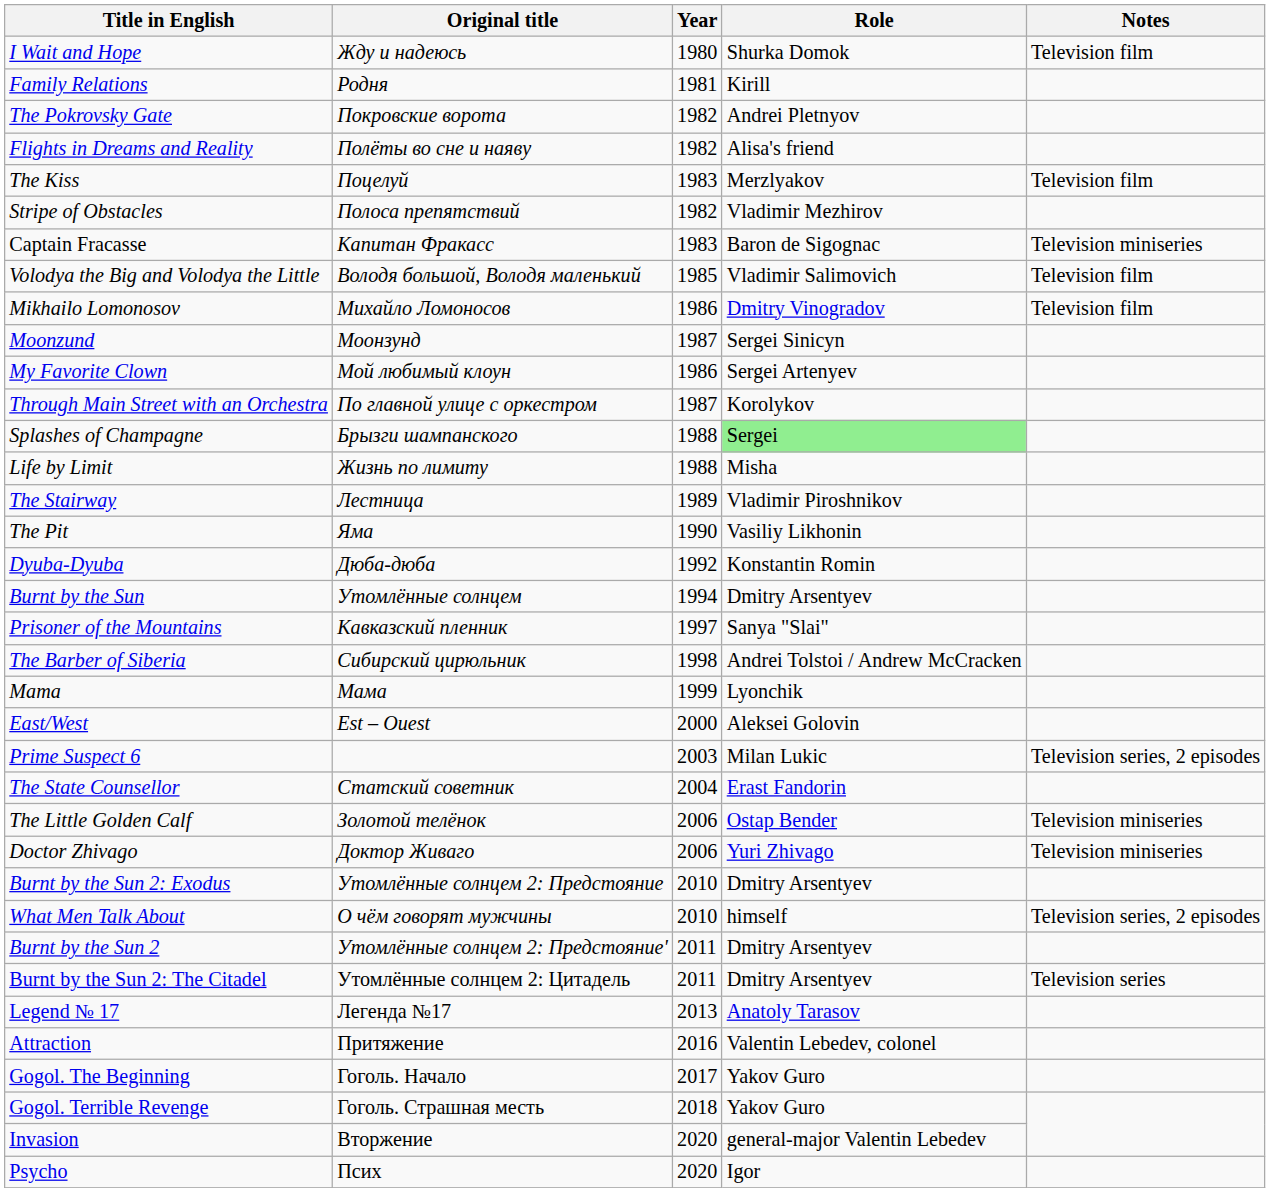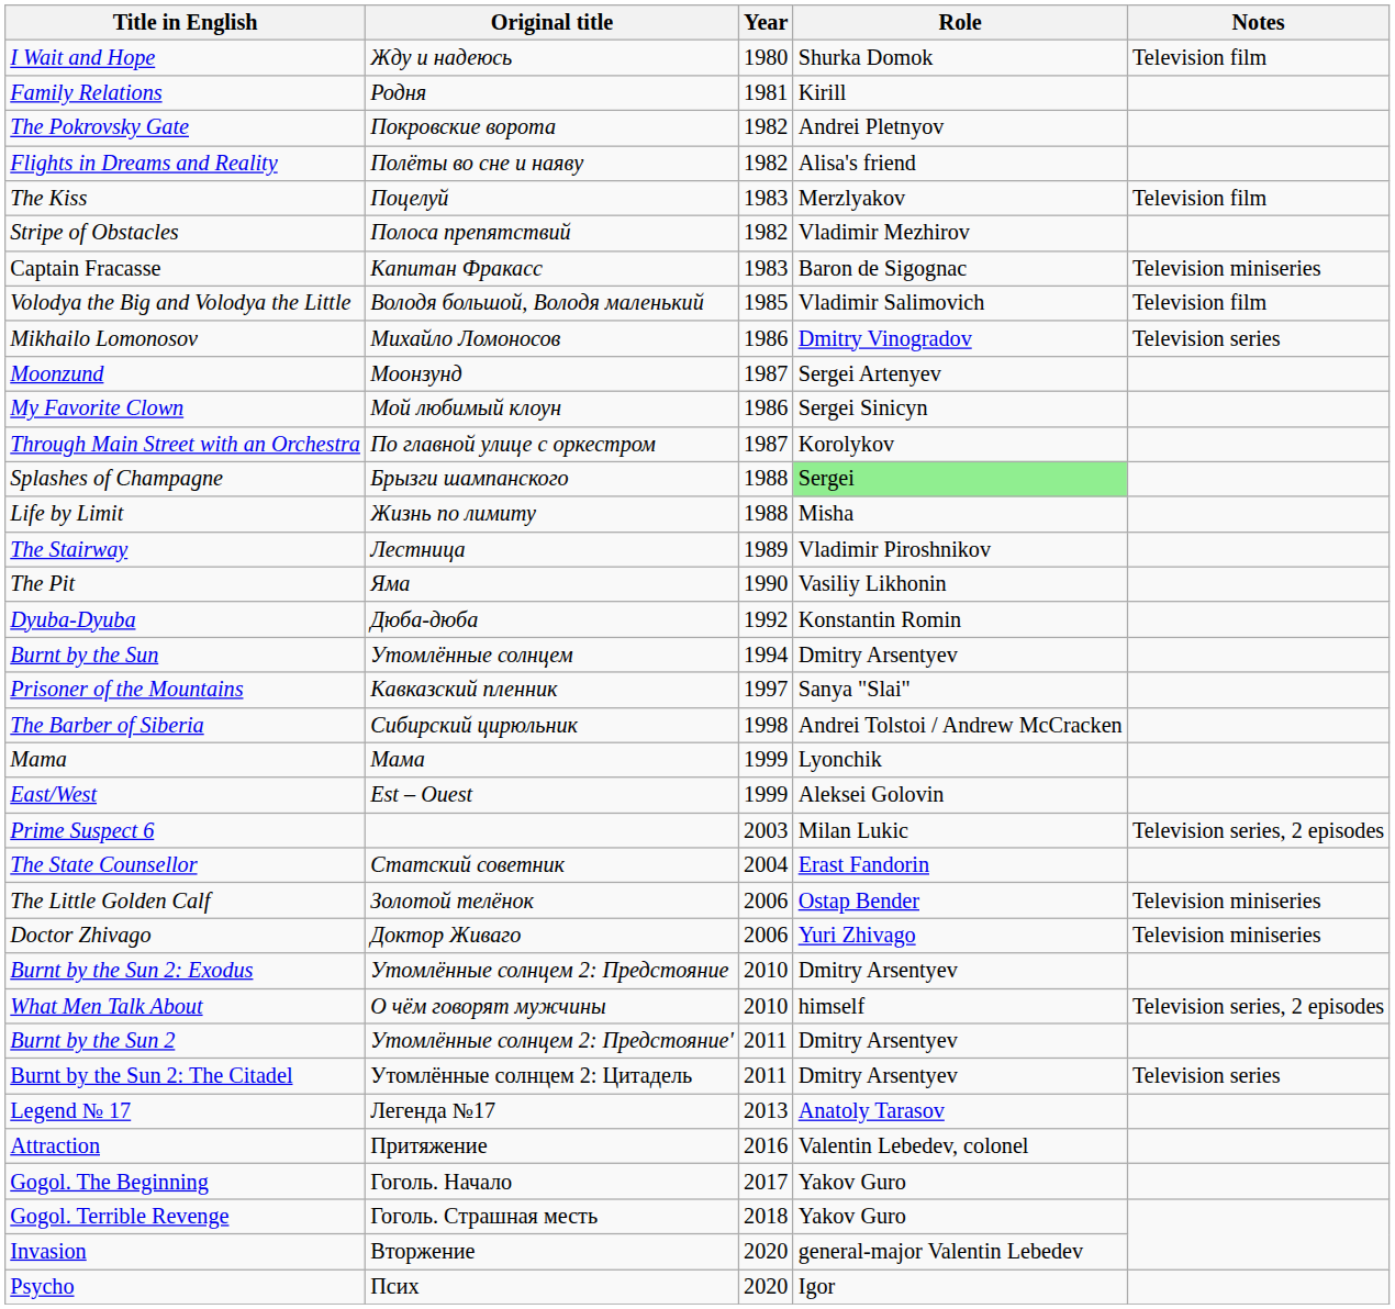 <table class="wikitable sortable">
 <tr>
 <th>Title in English</th>
 <th>Original title</th>
 <th>Year</th>
 <th>Role</th>
 <th>Notes</th>
 </tr>
 <tr>
 <td><em><a href='#'>I Wait and Hope</a></em></td>
 <td><em>Жду и надеюсь</em></td>
 <td>1980</td>
 <td>Shurka Domok</td>
 <td>Television film</td>
 </tr>
 <tr>
 <td><em><a href='#'>Family Relations</a></em></td>
 <td><em>Родня</em></td>
 <td>1981</td>
 <td>Kirill</td>
 <td></td>
 </tr>
 <tr>
 <td><em><a href='#'>The Pokrovsky Gate</a></em></td>
 <td><em>Покровские ворота</em></td>
 <td>1982</td>
 <td>Andrei Pletnyov</td>
 <td></td>
 </tr>
 <tr>
 <td><em><a href='#'>Flights in Dreams and Reality</a></em></td>
 <td><em>Полёты во сне и наяву</em></td>
 <td>1982</td>
 <td>Alisa's friend</td>
 <td></td>
 </tr>
 <tr>
 <td><em>The Kiss</em></td>
 <td><em>Поцелуй</em></td>
 <td>1983</td>
 <td>Merzlyakov</td>
 <td>Television film</td>
 </tr>
 <tr>
 <td><em>Stripe of Obstacles</em></td>
 <td><em>Полоса препятствий</em></td>
 <td>1982</td>
 <td>Vladimir Mezhirov</td>
 <td></td>
 </tr>
 <tr>
 <td>Captain Fracasse</td>
 <td><em>Капитан Фракасс</em></td>
 <td>1983</td>
 <td>Baron de Sigognac</td>
 <td>Television miniseries</td>
 </tr>
 <tr>
 <td><em>Volodya the Big and Volodya the Little</em></td>
 <td><em>Володя большой, Володя маленький</em></td>
 <td>1985</td>
 <td>Vladimir Salimovich</td>
 <td>Television film</td>
 </tr>
 <tr>
 <td><em>Mikhailo Lomonosov</em></td>
 <td><em>Михайло Ломоносов</em></td>
 <td>1986</td>
 <td><a href='#'>Dmitry Vinogradov</a></td>
-<td>Television film</td>
+<td>Television series</td>
 </tr>
 <tr>
 <td><em><a href='#'>Moonzund</a></em></td>
 <td><em>Моонзунд</em></td>
 <td>1987</td>
-<td>Sergei Sinicyn</td>
+<td>Sergei Artenyev</td>
 <td></td>
 </tr>
 <tr>
 <td><em><a href='#'>My Favorite Clown</a></em></td>
 <td><em>Мой любимый клоун</em></td>
 <td>1986</td>
-<td>Sergei Artenyev</td>
+<td>Sergei Sinicyn</td>
 <td></td>
 </tr>
 <tr>
 <td><em><a href='#'>Through Main Street with an Orchestra</a></em></td>
 <td><em>По главной улице с оркестром</em></td>
 <td>1987</td>
 <td>Korolykov</td>
 <td></td>
 </tr>
 <tr>
 <td><em>Splashes of Champagne</em></td>
 <td><em>Брызги шампанского</em></td>
 <td>1988</td>
 <td style="background: lightgreen;">Sergei</td>
 <td></td>
 </tr>
 <tr>
 <td><em>Life by Limit</em></td>
 <td><em>Жизнь по лимиту</em></td>
 <td>1988</td>
 <td>Misha</td>
 <td></td>
 </tr>
 <tr>
 <td><em><a href='#'>The Stairway</a></em></td>
 <td><em>Лестница</em></td>
 <td>1989</td>
 <td>Vladimir Piroshnikov</td>
 <td></td>
 </tr>
 <tr>
 <td><em>The Pit</em></td>
 <td><em>Яма</em></td>
 <td>1990</td>
 <td>Vasiliy Likhonin</td>
 <td></td>
 </tr>
 <tr>
 <td><em><a href='#'>Dyuba-Dyuba</a></em></td>
 <td><em>Дюба-дюба</em></td>
 <td>1992</td>
 <td>Konstantin Romin</td>
 <td></td>
 </tr>
 <tr>
 <td><em><a href='#'>Burnt by the Sun</a></em></td>
 <td><em>Утомлённые солнцем</em></td>
 <td>1994</td>
 <td>Dmitry Arsentyev</td>
 <td></td>
 </tr>
 <tr>
 <td><em><a href='#'>Prisoner of the Mountains</a></em></td>
 <td><em>Кавказский пленник</em></td>
 <td>1997</td>
 <td>Sanya "Slai"</td>
 <td></td>
 </tr>
 <tr>
 <td><em><a href='#'>The Barber of Siberia</a></em></td>
 <td><em>Сибирский цирюльник</em></td>
 <td>1998</td>
 <td>Andrei Tolstoi / Andrew McCracken</td>
 <td></td>
 </tr>
 <tr>
 <td><em>Mama</em></td>
 <td><em>Мама</em></td>
 <td>1999</td>
 <td>Lyonchik</td>
 <td></td>
 </tr>
 <tr>
 <td><em><a href='#'>East/West</a></em></td>
 <td><em>Est – Ouest</em></td>
-<td>2000</td>
+<td>1999</td>
 <td>Aleksei Golovin</td>
 <td></td>
 </tr>
 <tr>
 <td><em><a href='#'>Prime Suspect 6</a></em></td>
 <td></td>
 <td>2003</td>
 <td>Milan Lukic</td>
 <td>Television series, 2 episodes</td>
 </tr>
 <tr>
 <td><em><a href='#'>The State Counsellor</a></em></td>
 <td><em>Статский советник</em></td>
 <td>2004</td>
 <td><a href='#'>Erast Fandorin</a></td>
 <td></td>
 </tr>
 <tr>
 <td><em>The Little Golden Calf</em></td>
 <td><em>Золотой телёнок</em></td>
 <td>2006</td>
 <td><a href='#'>Ostap Bender</a></td>
 <td>Television miniseries</td>
 </tr>
 <tr>
 <td><em>Doctor Zhivago</em></td>
 <td><em>Доктор Живаго</em></td>
 <td>2006</td>
 <td><a href='#'>Yuri Zhivago</a></td>
 <td>Television miniseries</td>
 </tr>
 <tr>
 <td><em><a href='#'>Burnt by the Sun 2: Exodus</a></em></td>
 <td><em>Утомлённые солнцем 2: Предстояние</em></td>
 <td>2010</td>
 <td>Dmitry Arsentyev</td>
 <td></td>
 </tr>
 <tr>
 <td><em><a href='#'>What Men Talk About</a></em></td>
 <td><em>О чём говорят мужчины</em></td>
 <td>2010</td>
 <td>himself</td>
 <td>Television series, 2 episodes</td>
 </tr>
 <tr>
 <td><em><a href='#'>Burnt by the Sun 2</a></em></td>
 <td><em>Утомлённые солнцем 2: Предстояние'</td>
 <td>2011</td>
 <td>Dmitry Arsentyev</td>
 <td></td>
 </tr>
 <tr>
 <td></em><a href='#'>Burnt by the Sun 2: The Citadel</a><em></td>
 <td></em>Утомлённые солнцем 2: Цитадель<em></td>
 <td>2011</td>
 <td>Dmitry Arsentyev</td>
 <td>Television series</td>
 </tr>
 <tr>
 <td></em><a href='#'>Legend № 17</a><em></td>
 <td></em>Легенда №17<em></td>
 <td>2013</td>
 <td><a href='#'>Anatoly Tarasov</a></td>
 <td></td>
 </tr>
 <tr>
 <td></em><a href='#'>Attraction</a><em></td>
 <td></em>Притяжение<em></td>
 <td>2016</td>
 <td>Valentin Lebedev, colonel</td>
 <td></td>
 </tr>
 <tr>
 <td></em><a href='#'>Gogol. The Beginning</a><em></td>
 <td></em>Гоголь. Начало<em></td>
 <td>2017</td>
 <td>Yakov Guro</td>
 <td></td>
 </tr>
 <tr>
 <td></em><a href='#'>Gogol. Terrible Revenge</a><em></td>
 <td></em>Гоголь. Страшная месть<em></td>
 <td>2018</td>
 <td>Yakov Guro</td>
 </tr>
 <tr>
 <td></em><a href='#'>Invasion</a><em></td>
 <td></em>Вторжение<em></td>
 <td>2020</td>
 <td>general-major Valentin Lebedev</td>
 </tr>
 <tr>
 <td></em><a href='#'>Psycho</a><em></td>
 <td></em>Псих<em></td>
 <td>2020</td>
 <td>Igor</td>
 <td></td>
 </tr>
 </table>
